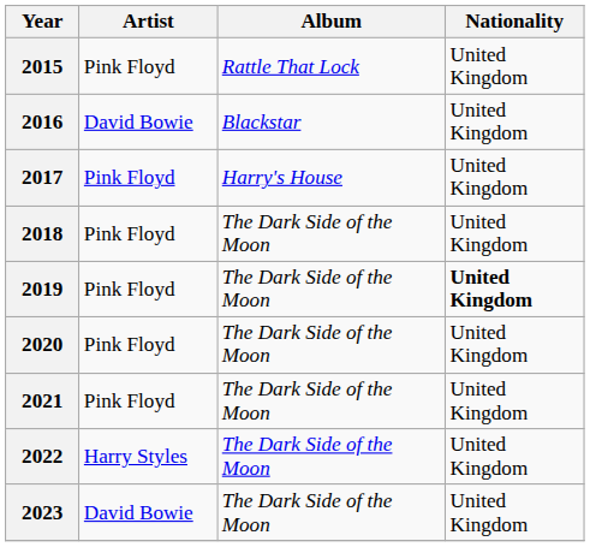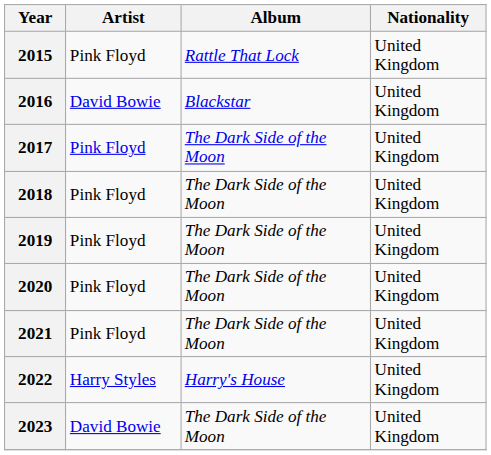 <table class="wikitable plainrowheaders sortable">
 <tr>
 <th style="width:50px;">Year</th>
 <th style="width:100px;">Artist</th>
 <th style="width:170px;">Album</th>
 <th style="width:100px;">Nationality</th>
 </tr>
 <tr>
 <th scope="row">2015</th>
 <td>Pink Floyd</td>
 <td><em><a href='#'>Rattle That Lock</a></em></td>
 <td>United Kingdom</td>
 </tr>
 <tr>
 <th scope="row">2016</th>
 <td><a href='#'>David Bowie</a></td>
 <td><em><a href='#'>Blackstar</a></em></td>
 <td>United Kingdom</td>
 </tr>
 <tr>
 <th scope="row">2017</th>
 <td><a href='#'>Pink Floyd</a></td>
-<td><em><a href='#'>Harry's House</a></em></td>
+<td><em><a href='#'>The Dark Side of the Moon</a></em></td>
 <td>United Kingdom</td>
 </tr>
 <tr>
 <th scope="row">2018</th>
 <td>Pink Floyd</td>
 <td><em>The Dark Side of the Moon</em></td>
 <td>United Kingdom</td>
 </tr>
 <tr>
 <th scope="row">2019</th>
 <td>Pink Floyd</td>
 <td><em>The Dark Side of the Moon</em></td>
-<td><strong>United Kingdom</strong></td>
+<td>United Kingdom</td>
 </tr>
 <tr>
 <th scope="row">2020</th>
 <td>Pink Floyd</td>
 <td><em>The Dark Side of the Moon</em></td>
 <td>United Kingdom</td>
 </tr>
 <tr>
 <th scope="row">2021</th>
 <td>Pink Floyd</td>
 <td><em>The Dark Side of the Moon</em></td>
 <td>United Kingdom</td>
 </tr>
 <tr>
 <th scope="row">2022</th>
 <td><a href='#'>Harry Styles</a></td>
-<td><em><a href='#'>The Dark Side of the Moon</a></em></td>
+<td><em><a href='#'>Harry's House</a></em></td>
 <td>United Kingdom</td>
 </tr>
 <tr>
 <th scope="row">2023</th>
 <td><a href='#'>David Bowie</a></td>
 <td><em>The Dark Side of the Moon</em></td>
 <td>United Kingdom</td>
 </tr>
 <tr>
 </tr>
 </table>
